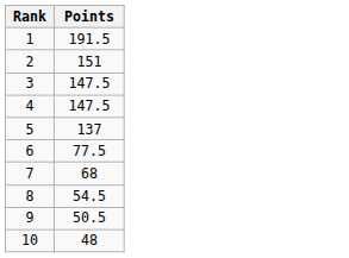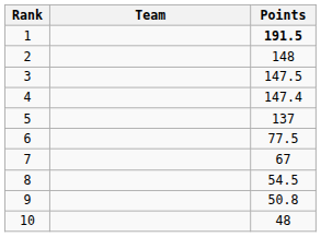 <table class="wikitable" style="text-align:center;">
 <tr>
 <th width=40>Rank</th>
+<th width=200>Team</th>
 <th width=60>Points</th>
 </tr>
 <tr>
 <td>1</td>
-<td>191.5</td>
+<td align=left></td>
+<td><strong>191.5</strong></td>
 </tr>
 <tr>
 <td>2</td>
-<td>151</td>
+<td align=left></td>
+<td>148</td>
 </tr>
 <tr>
 <td>3</td>
+<td align=left></td>
 <td>147.5</td>
 </tr>
 <tr>
 <td>4</td>
-<td>147.5</td>
+<td align=left></td>
+<td>147.4</td>
 </tr>
 <tr>
 <td>5</td>
+<td align=left></td>
 <td>137</td>
 </tr>
 <tr>
 <td>6</td>
+<td align=left></td>
 <td>77.5</td>
 </tr>
 <tr>
 <td>7</td>
-<td>68</td>
+<td align=left></td>
+<td>67</td>
 </tr>
 <tr>
 <td>8</td>
+<td align=left></td>
 <td>54.5</td>
 </tr>
 <tr>
 <td>9</td>
-<td>50.5</td>
+<td align=left></td>
+<td>50.8</td>
 </tr>
 <tr>
 <td>10</td>
+<td align=left></td>
 <td>48</td>
 </tr>
 </table>
